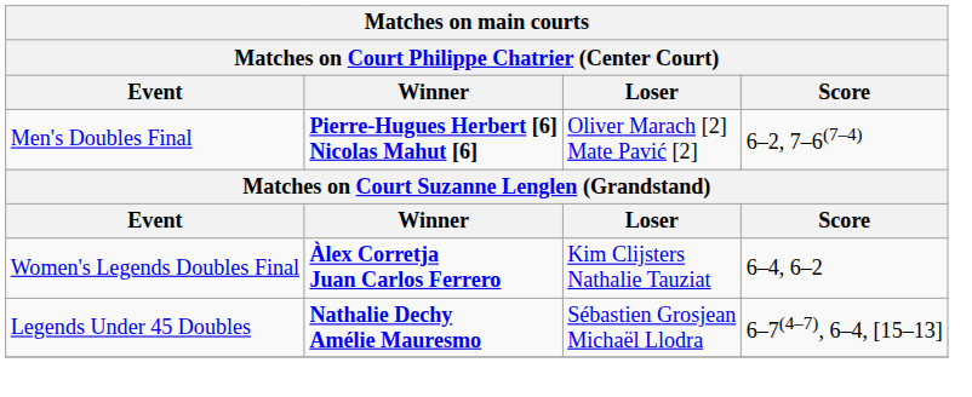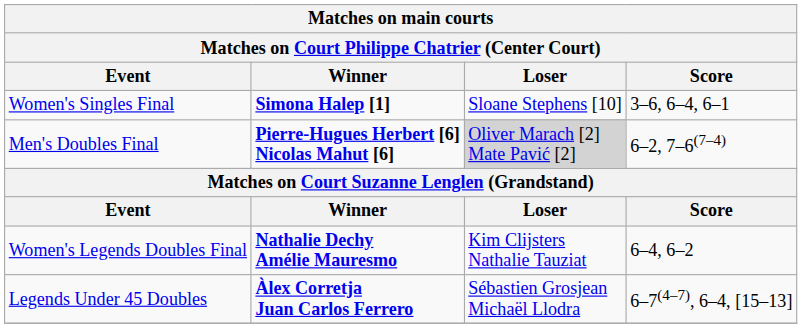 <table class="wikitable">
 <tr>
 <th colspan=4 style=white-space:nowrap>Matches on main courts</th>
 </tr>
 <tr>
 <th colspan=4><strong>Matches on <a href='#'>Court Philippe Chatrier</a> (Center Court)</strong></th>
 </tr>
 <tr>
 <th>Event</th>
 <th>Winner</th>
 <th>Loser</th>
 <th>Score</th>
 </tr>
 <tr>
+<td><a href='#'>Women's Singles Final</a></td>
+<td> <strong><a href='#'>Simona Halep</a> [1]</strong></td>
+<td> <a href='#'>Sloane Stephens</a> [10]</td>
+<td>3–6, 6–4, 6–1</td>
+</tr>
+<tr>
 <td><a href='#'>Men's Doubles Final</a></td>
 <td> <strong><a href='#'>Pierre-Hugues Herbert</a> [6]</strong><br> <strong><a href='#'>Nicolas Mahut</a> [6]</strong></td>
-<td> <a href='#'>Oliver Marach</a> [2]<br> <a href='#'>Mate Pavić</a> [2]</td>
+<td style="background: lightgrey;"> <a href='#'>Oliver Marach</a> [2]<br> <a href='#'>Mate Pavić</a> [2]</td>
 <td>6–2, 7–6<sup>(7–4)</sup></td>
 </tr>
 <tr>
 <th colspan=4><strong>Matches on <a href='#'>Court Suzanne Lenglen</a> (Grandstand)</strong></th>
 </tr>
 <tr>
 <th>Event</th>
 <th>Winner</th>
 <th>Loser</th>
 <th>Score</th>
 </tr>
 <tr>
 <td><a href='#'>Women's Legends Doubles Final</a></td>
-<td> <strong><a href='#'>Àlex Corretja</a></strong> <br>  <strong><a href='#'>Juan Carlos Ferrero</a></strong></td>
+<td> <strong><a href='#'>Nathalie Dechy</a></strong> <br>  <strong><a href='#'>Amélie Mauresmo</a></strong></td>
 <td> <a href='#'>Kim Clijsters</a> <br>  <a href='#'>Nathalie Tauziat</a></td>
 <td>6–4, 6–2</td>
 </tr>
 <tr>
 <td><a href='#'>Legends Under 45 Doubles</a></td>
-<td> <strong><a href='#'>Nathalie Dechy</a></strong> <br>  <strong><a href='#'>Amélie Mauresmo</a></strong></td>
+<td> <strong><a href='#'>Àlex Corretja</a></strong> <br>  <strong><a href='#'>Juan Carlos Ferrero</a></strong></td>
 <td> <a href='#'>Sébastien Grosjean</a> <br>  <a href='#'>Michaël Llodra</a></td>
 <td>6–7<sup>(4–7)</sup>, 6–4, [15–13]</td>
 </tr>
 <tr>
 </tr>
 </table>
